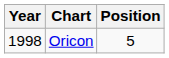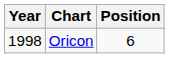 <table class="wikitable">
 <tr>
 <th align="left">Year</th>
 <th align="left">Chart</th>
 <th align="center">Position</th>
 </tr>
 <tr>
 <td align="left">1998</td>
 <td align="left"><a href='#'>Oricon</a></td>
-<td align="center">5</td>
+<td align="center">6</td>
 </tr>
 </table>
